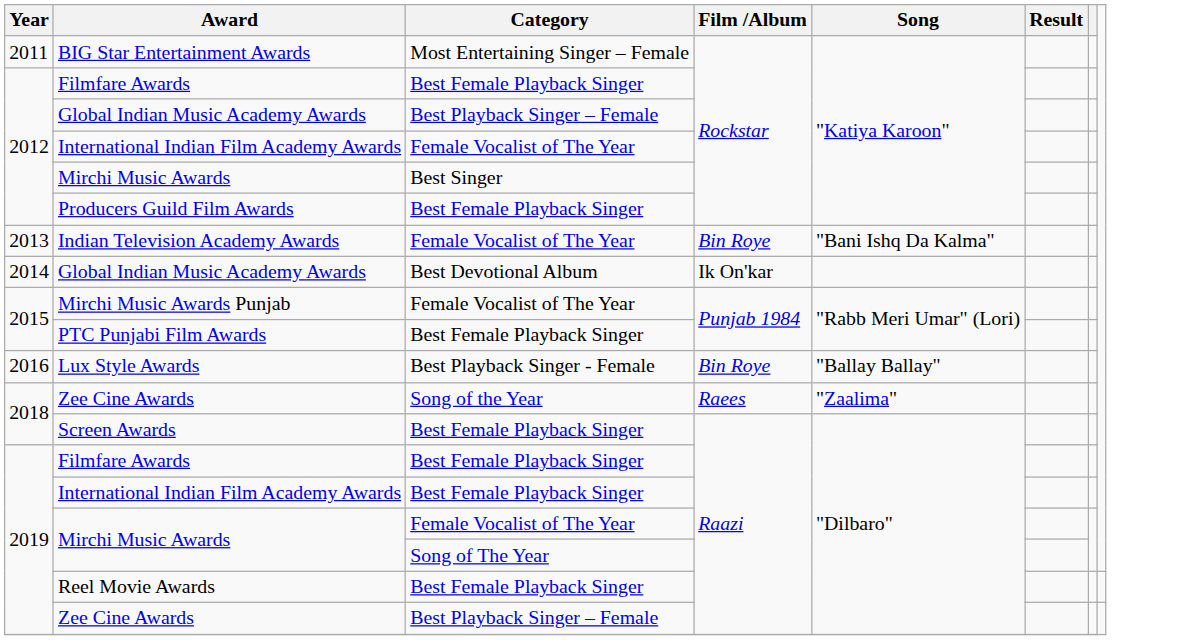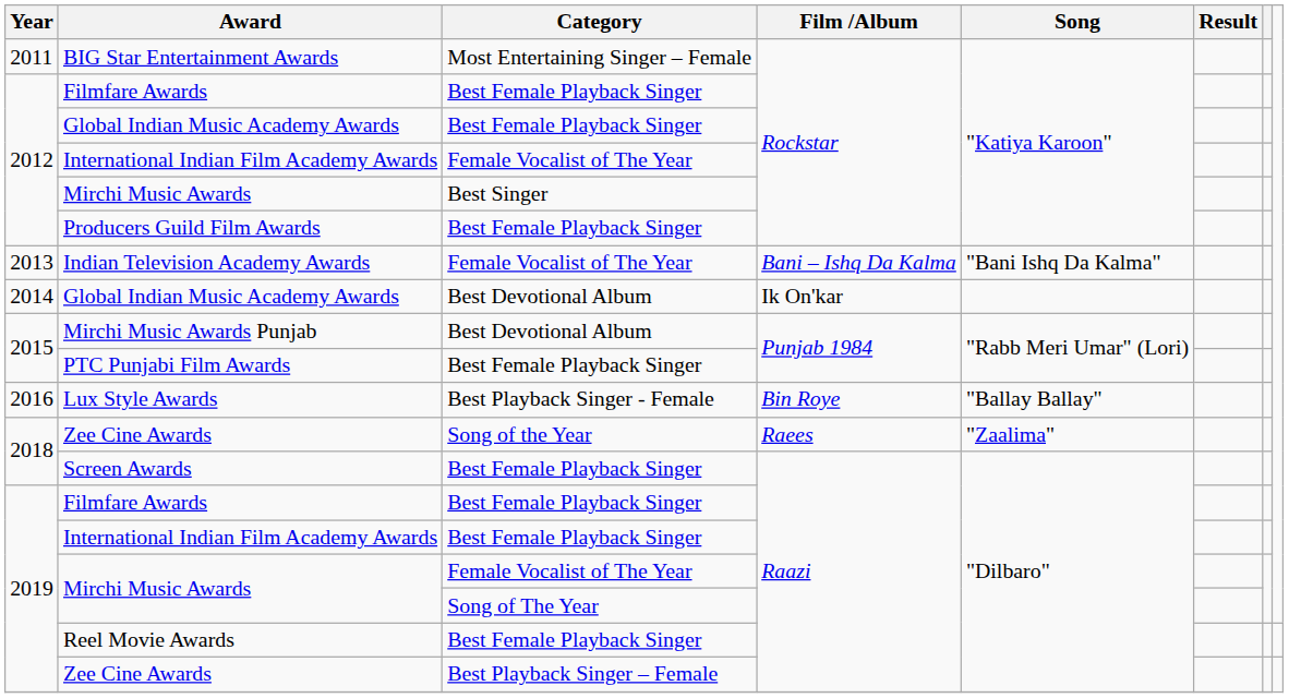 <table class="wikitable sortable">
 <tr>
 <th>Year </th>
 <th>Award</th>
 <th>Category</th>
 <th>Film /Album</th>
 <th>Song</th>
 <th class="unsortable">Result</th>
 <th class="unsortable"></th>
 </tr>
 <tr>
 <td>2011</td>
 <td><a href='#'>BIG Star Entertainment Awards</a></td>
 <td>Most Entertaining Singer – Female</td>
 <td rowspan="6"><em><a href='#'>Rockstar</a></em></td>
 <td rowspan="6">"<a href='#'>Katiya Karoon</a>"</td>
 <td></td>
 <td></td>
 </tr>
 <tr>
 <td rowspan="5">2012</td>
 <td><a href='#'>Filmfare Awards</a></td>
 <td><a href='#'>Best Female Playback Singer</a></td>
 <td></td>
 <td></td>
 </tr>
 <tr>
 <td><a href='#'>Global Indian Music Academy Awards</a></td>
-<td><a href='#'>Best Playback Singer – Female</a> </td>
+<td><a href='#'>Best Female Playback Singer</a></td>
 <td></td>
 <td></td>
 </tr>
 <tr>
 <td><a href='#'>International Indian Film Academy Awards</a></td>
 <td><a href='#'>Female Vocalist of The Year</a></td>
 <td></td>
 <td></td>
 </tr>
 <tr>
 <td><a href='#'>Mirchi Music Awards</a></td>
 <td>Best Singer</td>
 <td></td>
 <td></td>
 </tr>
 <tr>
 <td><a href='#'>Producers Guild Film Awards</a></td>
 <td><a href='#'>Best Female Playback Singer</a></td>
 <td></td>
 <td></td>
 </tr>
 <tr>
 <td>2013</td>
 <td><a href='#'>Indian Television Academy Awards</a></td>
 <td><a href='#'>Female Vocalist of The Year</a></td>
-<td><em><a href='#'>Bin Roye</a></em></td>
+<td><em><a href='#'>Bani – Ishq Da Kalma</a></em></td>
 <td>"Bani Ishq Da Kalma"</td>
 <td></td>
 <td></td>
 </tr>
 <tr>
 <td>2014</td>
 <td><a href='#'>Global Indian Music Academy Awards</a></td>
 <td>Best Devotional Album</td>
 <td>Ik On'kar</td>
 <td></td>
 <td></td>
 <td></td>
 </tr>
 <tr>
 <td rowspan="2">2015</td>
 <td><a href='#'>Mirchi Music Awards</a> Punjab</td>
-<td>Female Vocalist of The Year</td>
+<td>Best Devotional Album</td>
 <td rowspan="2"><em><a href='#'>Punjab 1984</a></em></td>
 <td rowspan="2">"Rabb Meri Umar" (Lori)</td>
 <td></td>
 <td></td>
 </tr>
 <tr>
 <td><a href='#'>PTC Punjabi Film Awards</a></td>
 <td>Best Female Playback Singer</td>
 <td></td>
 <td></td>
 </tr>
 <tr>
 <td>2016</td>
 <td><a href='#'>Lux Style Awards</a></td>
 <td>Best Playback Singer - Female</td>
 <td><em><a href='#'>Bin Roye</a></em></td>
 <td>"Ballay Ballay"</td>
 <td></td>
 <td></td>
 </tr>
 <tr>
 <td rowspan="2">2018</td>
 <td><a href='#'>Zee Cine Awards</a></td>
 <td><a href='#'>Song of the Year</a> </td>
 <td><em><a href='#'>Raees</a></em></td>
 <td>"<a href='#'>Zaalima</a>"</td>
 <td></td>
 <td></td>
 </tr>
 <tr>
 <td><a href='#'>Screen Awards</a></td>
 <td><a href='#'>Best Female Playback Singer</a></td>
 <td rowspan="7"><em><a href='#'>Raazi</a></em></td>
 <td rowspan="7">"Dilbaro"</td>
 <td></td>
 <td></td>
 </tr>
 <tr>
 <td rowspan="6">2019</td>
 <td><a href='#'>Filmfare Awards</a></td>
 <td><a href='#'>Best Female Playback Singer</a> </td>
 <td></td>
 <td></td>
 </tr>
 <tr>
 <td><a href='#'>International Indian Film Academy Awards</a></td>
 <td><a href='#'>Best Female Playback Singer</a> </td>
 <td></td>
 <td></td>
 </tr>
 <tr>
 <td rowspan="2"><a href='#'>Mirchi Music Awards</a></td>
 <td><a href='#'>Female Vocalist of The Year</a></td>
 <td></td>
 <td rowspan="2"></td>
 </tr>
 <tr>
 <td><a href='#'>Song of The Year</a></td>
 <td></td>
 </tr>
 <tr>
 <td>Reel Movie Awards</td>
 <td><a href='#'>Best Female Playback Singer</a></td>
 <td></td>
 <td></td>
 <td></td>
 </tr>
 <tr>
 <td><a href='#'>Zee Cine Awards</a></td>
 <td><a href='#'>Best Playback Singer – Female</a> </td>
 <td></td>
 <td></td>
 </tr>
 <tr>
 </tr>
 </table>
